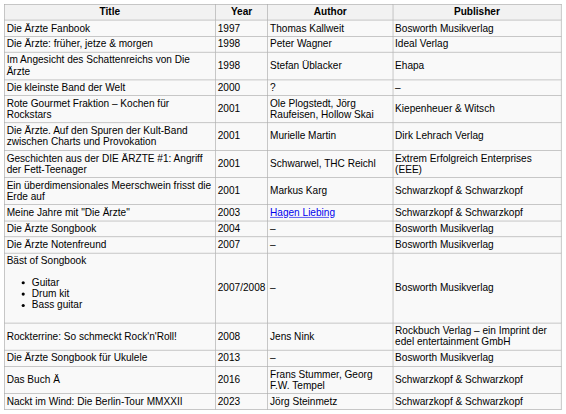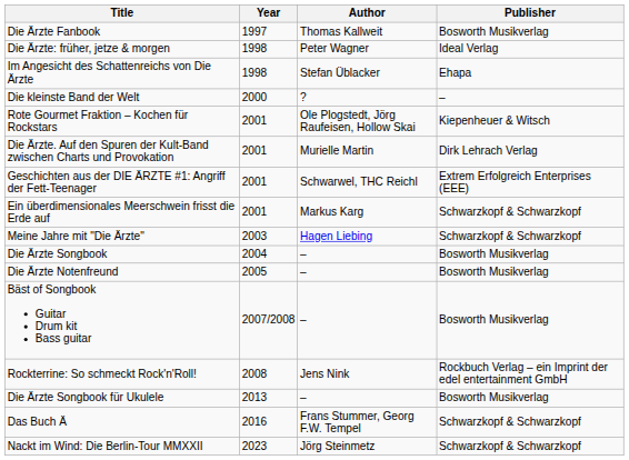 <table class="wikitable" width="70%">
 <tr>
 <th>Title</th>
 <th>Year</th>
 <th>Author</th>
 <th>Publisher</th>
 </tr>
 <tr>
 <td>Die Ärzte Fanbook</td>
 <td>1997</td>
 <td>Thomas Kallweit</td>
 <td>Bosworth Musikverlag</td>
 </tr>
 <tr>
 <td>Die Ärzte: früher, jetze & morgen</td>
 <td>1998</td>
 <td>Peter Wagner</td>
 <td>Ideal Verlag</td>
 </tr>
 <tr>
 <td>Im Angesicht des Schattenreichs von Die Ärzte</td>
 <td>1998</td>
 <td>Stefan Üblacker</td>
 <td>Ehapa</td>
 </tr>
 <tr>
 <td>Die kleinste Band der Welt</td>
 <td>2000</td>
 <td>?</td>
 <td>–</td>
 </tr>
 <tr>
 <td>Rote Gourmet Fraktion – Kochen für Rockstars</td>
 <td>2001</td>
 <td>Ole Plogstedt, Jörg Raufeisen, Hollow Skai</td>
 <td>Kiepenheuer & Witsch</td>
 </tr>
 <tr>
 <td>Die Ärzte. Auf den Spuren der Kult-Band zwischen Charts und Provokation</td>
 <td>2001</td>
 <td>Murielle Martin</td>
 <td>Dirk Lehrach Verlag</td>
 </tr>
 <tr>
 <td>Geschichten aus der DIE ÄRZTE #1: Angriff der Fett-Teenager</td>
 <td>2001</td>
 <td>Schwarwel, THC Reichl</td>
 <td>Extrem Erfolgreich Enterprises (EEE)</td>
 </tr>
 <tr>
 <td>Ein überdimensionales Meerschwein frisst die Erde auf</td>
 <td>2001</td>
 <td>Markus Karg</td>
 <td>Schwarzkopf & Schwarzkopf</td>
 </tr>
 <tr>
 <td>Meine Jahre mit "Die Ärzte"</td>
 <td>2003</td>
 <td><a href='#'>Hagen Liebing</a></td>
 <td>Schwarzkopf & Schwarzkopf</td>
 </tr>
 <tr>
 <td>Die Ärzte Songbook</td>
 <td>2004</td>
 <td>–</td>
 <td>Bosworth Musikverlag</td>
 </tr>
 <tr>
 <td>Die Ärzte Notenfreund</td>
-<td>2007</td>
+<td>2005</td>
 <td>–</td>
 <td>Bosworth Musikverlag</td>
 </tr>
 <tr>
 <td>Bäst of Songbook<br><ul><li>Guitar</li><li>Drum kit</li><li>Bass guitar</li></ul></td>
 <td>2007/2008</td>
 <td>–</td>
 <td>Bosworth Musikverlag</td>
 </tr>
 <tr>
 <td>Rockterrine: So schmeckt Rock'n'Roll!</td>
 <td>2008</td>
 <td>Jens Nink</td>
 <td>Rockbuch Verlag – ein Imprint der edel entertainment GmbH</td>
 </tr>
 <tr>
 <td>Die Ärzte Songbook für Ukulele</td>
 <td>2013</td>
 <td>–</td>
 <td>Bosworth Musikverlag</td>
 </tr>
 <tr>
 <td>Das Buch Ä</td>
 <td>2016</td>
 <td>Frans Stummer, Georg F.W. Tempel</td>
 <td>Schwarzkopf & Schwarzkopf</td>
 </tr>
 <tr>
 <td>Nackt im Wind: Die Berlin-Tour MMXXII</td>
 <td>2023</td>
 <td>Jörg Steinmetz</td>
 <td>Schwarzkopf & Schwarzkopf</td>
 </tr>
 </table>
